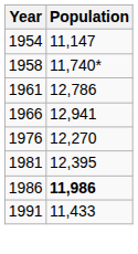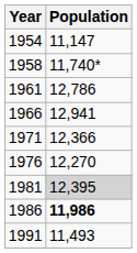 <table class="wikitable">
 <tr>
 <th>Year</th>
 <th>Population</th>
 </tr>
 <tr>
 <td>1954</td>
 <td>11,147</td>
 </tr>
 <tr>
 <td>1958</td>
 <td>11,740*</td>
 </tr>
 <tr>
 <td>1961</td>
 <td>12,786</td>
 </tr>
 <tr>
 <td>1966</td>
 <td>12,941</td>
 </tr>
 <tr>
+<td>1971</td>
+<td>12,366</td>
+</tr>
+<tr>
 <td>1976</td>
 <td>12,270</td>
 </tr>
 <tr>
 <td>1981</td>
-<td>12,395</td>
+<td style="background: lightgrey;">12,395</td>
 </tr>
 <tr>
 <td>1986</td>
 <td><strong>11,986</strong></td>
 </tr>
 <tr>
 <td>1991</td>
-<td>11,433</td>
+<td>11,493</td>
 </tr>
 </table>
